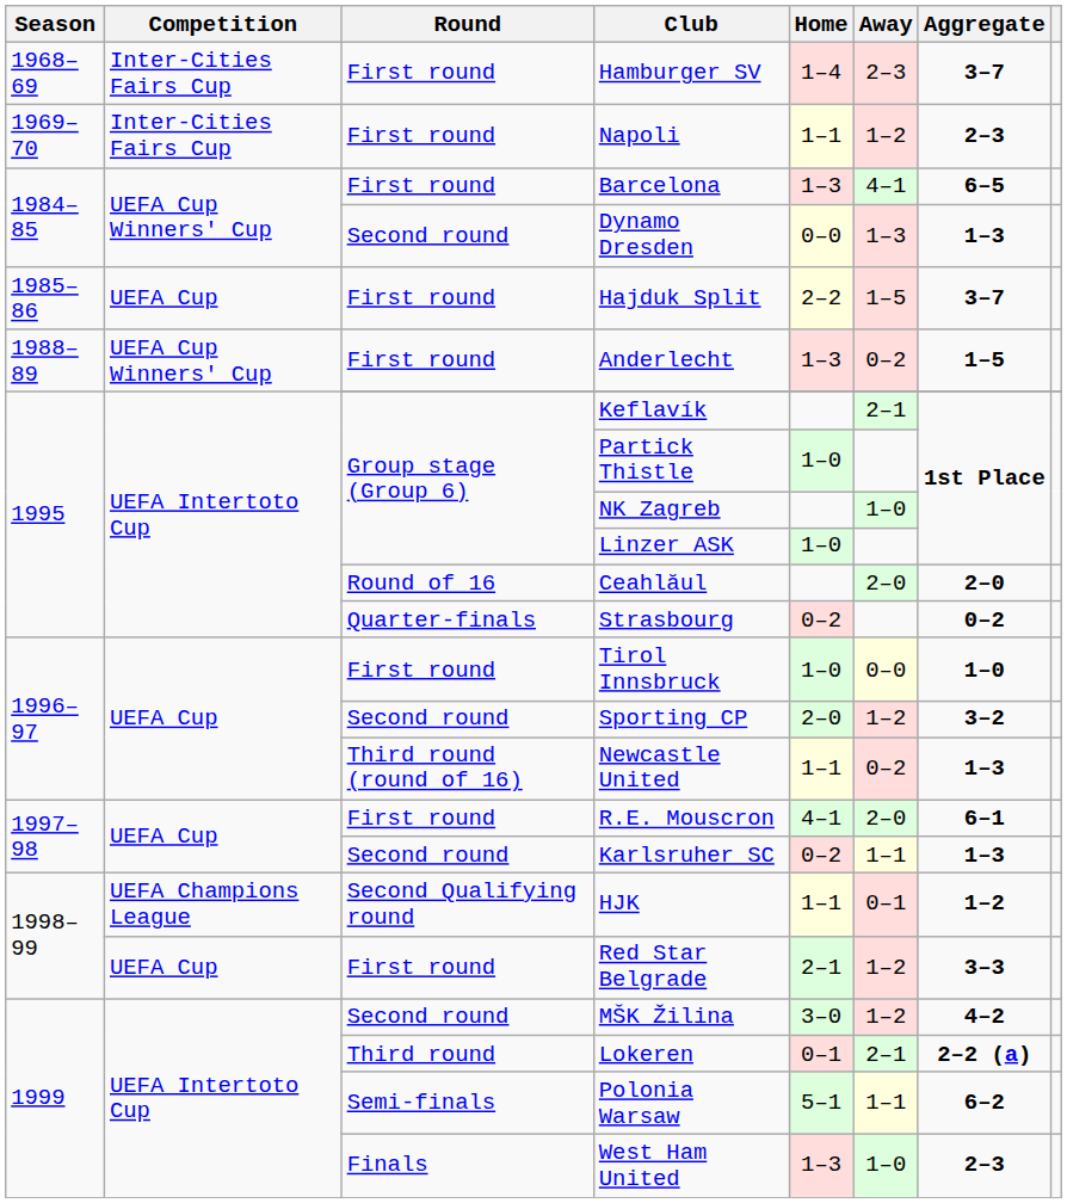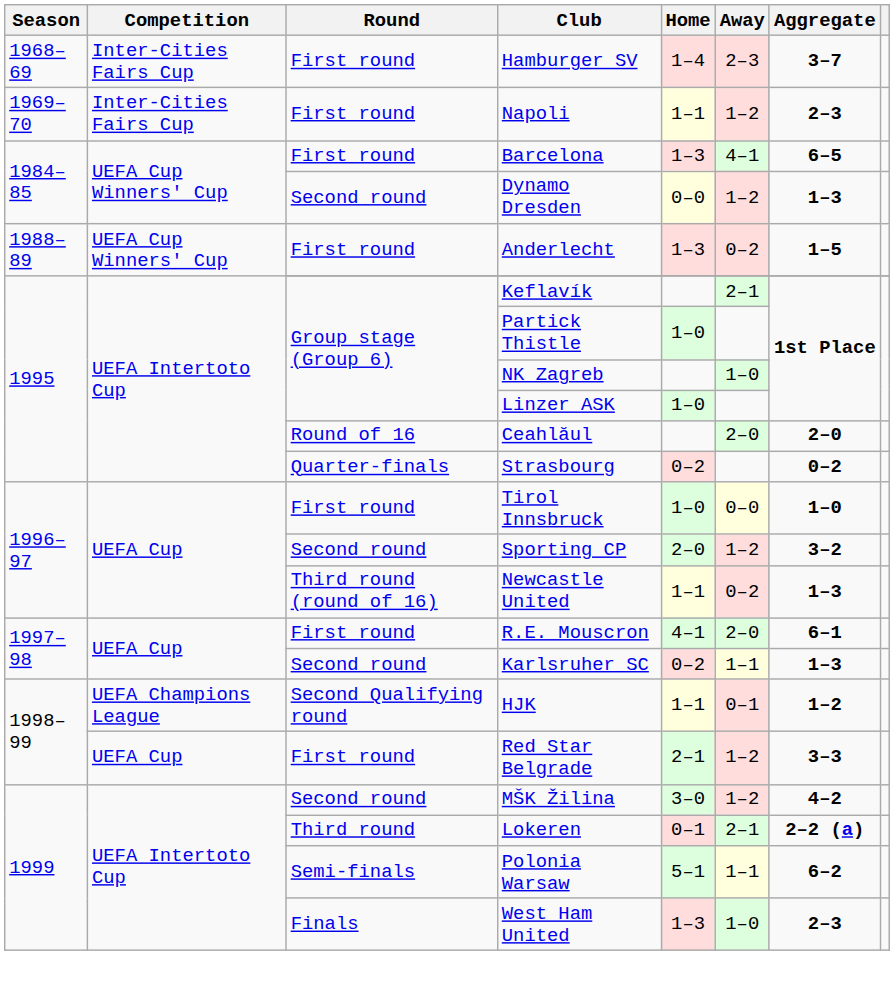 <table class="wikitable">
 <tr>
 <th>Season</th>
 <th>Competition</th>
 <th>Round</th>
 <th>Club</th>
 <th>Home</th>
 <th>Away</th>
 <th>Aggregate</th>
 <th></th>
 </tr>
 <tr>
 <td><a href='#'>1968–69</a></td>
 <td><a href='#'>Inter-Cities Fairs Cup</a></td>
 <td><a href='#'>First round</a></td>
 <td> <a href='#'>Hamburger SV</a></td>
 <td style="text-align:center;background:#fdd;">1–4</td>
 <td style="text-align:center;background:#fdd;">2–3</td>
 <td style="text-align:center;"><strong>3–7</strong></td>
 <td></td>
 </tr>
 <tr>
 <td><a href='#'>1969–70</a></td>
 <td><a href='#'>Inter-Cities Fairs Cup</a></td>
 <td><a href='#'>First round</a></td>
 <td> <a href='#'>Napoli</a></td>
 <td style="text-align:center;background:#ffd;">1–1</td>
 <td style="text-align:center;background:#fdd;">1–2</td>
 <td style="text-align:center;"><strong>2–3</strong></td>
 <td></td>
 </tr>
 <tr>
 <td rowspan=2><a href='#'>1984–85</a></td>
 <td rowspan=2><a href='#'>UEFA Cup Winners' Cup</a></td>
 <td><a href='#'>First round</a></td>
 <td> <a href='#'>Barcelona</a></td>
 <td style="text-align:center;background:#fdd;">1–3</td>
 <td style="text-align:center;background:#dfd;">4–1</td>
 <td style="text-align:center;"><strong>6–5</strong></td>
 <td></td>
 </tr>
 <tr>
 <td><a href='#'>Second round</a></td>
 <td> <a href='#'>Dynamo Dresden</a></td>
 <td style="text-align:center;background:#ffd;">0–0</td>
-<td style="text-align:center;background:#fdd;">1–3</td>
+<td style="text-align:center;background:#fdd;">1–2</td>
 <td style="text-align:center;"><strong>1–3</strong></td>
-<td></td>
-</tr>
-<tr>
-<td><a href='#'>1985–86</a></td>
-<td><a href='#'>UEFA Cup</a></td>
-<td><a href='#'>First round</a></td>
-<td> <a href='#'>Hajduk Split</a></td>
-<td style="text-align:center;background:#ffd;">2–2</td>
-<td style="text-align:center;background:#fdd;">1–5</td>
-<td style="text-align:center;"><strong>3–7</strong></td>
 <td></td>
 </tr>
 <tr>
 <td><a href='#'>1988–89</a></td>
 <td><a href='#'>UEFA Cup Winners' Cup</a></td>
 <td><a href='#'>First round</a></td>
 <td> <a href='#'>Anderlecht</a></td>
 <td style="text-align:center;background:#fdd;">1–3</td>
 <td style="text-align:center;background:#fdd;">0–2</td>
 <td style="text-align:center;"><strong>1–5</strong></td>
 <td></td>
 </tr>
 <tr>
 <td rowspan=7><a href='#'>1995</a></td>
 <td rowspan=7><a href='#'>UEFA Intertoto Cup</a></td>
 </tr>
 <tr>
 <td rowspan="4"><a href='#'>Group stage (Group 6)</a></td>
 <td> <a href='#'>Keflavík</a></td>
 <td></td>
 <td style="text-align:center;background:#dfd;">2–1</td>
 <td rowspan="4" style="text-align:center;"><strong>1st Place</strong></td>
 <td rowspan="4"></td>
 </tr>
 <tr>
 <td> <a href='#'>Partick Thistle</a></td>
 <td style="text-align:center;background:#dfd;">1–0</td>
 <td></td>
 </tr>
 <tr>
 <td> <a href='#'>NK Zagreb</a></td>
 <td></td>
 <td style="text-align:center;background:#dfd;">1–0</td>
 </tr>
 <tr>
 <td> <a href='#'>Linzer ASK</a></td>
 <td style="text-align:center;background:#dfd;">1–0</td>
 <td></td>
 </tr>
 <tr>
 <td><a href='#'>Round of 16</a></td>
 <td> <a href='#'>Ceahlăul</a></td>
 <td></td>
 <td style="text-align:center;background:#dfd;">2–0</td>
 <td style="text-align:center;"><strong>2–0</strong></td>
 <td></td>
 </tr>
 <tr>
 <td><a href='#'>Quarter-finals</a></td>
 <td> <a href='#'>Strasbourg</a></td>
 <td style="text-align:center;background:#fdd;">0–2</td>
 <td></td>
 <td style="text-align:center;"><strong>0–2</strong></td>
 <td></td>
 </tr>
 <tr>
 <td rowspan=3><a href='#'>1996–97</a></td>
 <td rowspan=3><a href='#'>UEFA Cup</a></td>
 <td><a href='#'>First round</a></td>
 <td> <a href='#'>Tirol Innsbruck</a></td>
 <td style="text-align:center;background:#dfd;">1–0</td>
 <td style="text-align:center;background:#ffd;">0–0</td>
 <td style="text-align:center;"><strong>1–0</strong></td>
 <td></td>
 </tr>
 <tr>
 <td><a href='#'>Second round</a></td>
 <td> <a href='#'>Sporting CP</a></td>
 <td style="text-align:center;background:#dfd;">2–0</td>
 <td style="text-align:center;background:#fdd;">1–2</td>
 <td style="text-align:center;"><strong>3–2</strong></td>
 <td></td>
 </tr>
 <tr>
 <td><a href='#'>Third round (round of 16)</a></td>
 <td> <a href='#'>Newcastle United</a></td>
 <td style="text-align:center;background:#ffd;">1–1</td>
 <td style="text-align:center;background:#fdd;">0–2</td>
 <td style="text-align:center;"><strong>1–3</strong></td>
 <td></td>
 </tr>
 <tr>
 <td rowspan=2><a href='#'>1997–98</a></td>
 <td rowspan=2><a href='#'>UEFA Cup</a></td>
 <td><a href='#'>First round</a></td>
 <td> <a href='#'>R.E. Mouscron</a></td>
 <td style="text-align:center;background:#dfd;">4–1</td>
 <td style="text-align:center;background:#dfd;">2–0</td>
 <td style="text-align:center;"><strong>6–1</strong></td>
 <td></td>
 </tr>
 <tr>
 <td><a href='#'>Second round</a></td>
 <td> <a href='#'>Karlsruher SC</a></td>
 <td style="text-align:center;background:#fdd;">0–2</td>
 <td style="text-align:center;background:#ffd;">1–1</td>
 <td style="text-align:center;"><strong>1–3</strong></td>
 <td></td>
 </tr>
 <tr>
 <td rowspan=2>1998–99</td>
 <td><a href='#'>UEFA Champions League</a></td>
 <td><a href='#'>Second Qualifying round</a></td>
 <td> <a href='#'>HJK</a></td>
 <td style="text-align:center;background:#ffd;">1–1</td>
 <td style="text-align:center;background:#fdd;">0–1</td>
 <td style="text-align:center;"><strong>1–2</strong></td>
 <td></td>
 </tr>
 <tr>
 <td><a href='#'>UEFA Cup</a></td>
 <td><a href='#'>First round</a></td>
 <td> <a href='#'>Red Star Belgrade</a></td>
 <td style="text-align:center;background:#dfd;">2–1</td>
 <td style="text-align:center;background:#fdd;">1–2</td>
 <td style="text-align:center;"><strong>3–3</strong></td>
 <td></td>
 </tr>
 <tr>
 <td rowspan=4><a href='#'>1999</a></td>
 <td rowspan=4><a href='#'>UEFA Intertoto Cup</a></td>
 <td><a href='#'>Second round</a></td>
 <td> <a href='#'>MŠK Žilina</a></td>
 <td style="text-align:center;background:#dfd;">3–0</td>
 <td style="text-align:center;background:#fdd;">1–2</td>
 <td style="text-align:center;"><strong>4–2</strong></td>
 <td></td>
 </tr>
 <tr>
 <td><a href='#'>Third round</a></td>
 <td> <a href='#'>Lokeren</a></td>
 <td style="text-align:center;background:#fdd;">0–1</td>
 <td style="text-align:center;background:#dfd;">2–1</td>
 <td style="text-align:center;"><strong>2–2 (<a href='#'>a</a>)</strong></td>
 <td></td>
 </tr>
 <tr>
 <td><a href='#'>Semi-finals</a></td>
 <td> <a href='#'>Polonia Warsaw</a></td>
 <td style="text-align:center;background:#dfd;">5–1</td>
 <td style="text-align:center;background:#ffd;">1–1</td>
 <td style="text-align:center;"><strong>6–2</strong></td>
 <td></td>
 </tr>
 <tr>
 <td><a href='#'>Finals</a></td>
 <td> <a href='#'>West Ham United</a></td>
 <td style="text-align:center;background:#fdd;">1–3</td>
 <td style="text-align:center;background:#dfd;">1–0</td>
 <td style="text-align:center;"><strong>2–3</strong></td>
 <td></td>
 </tr>
 </table>
